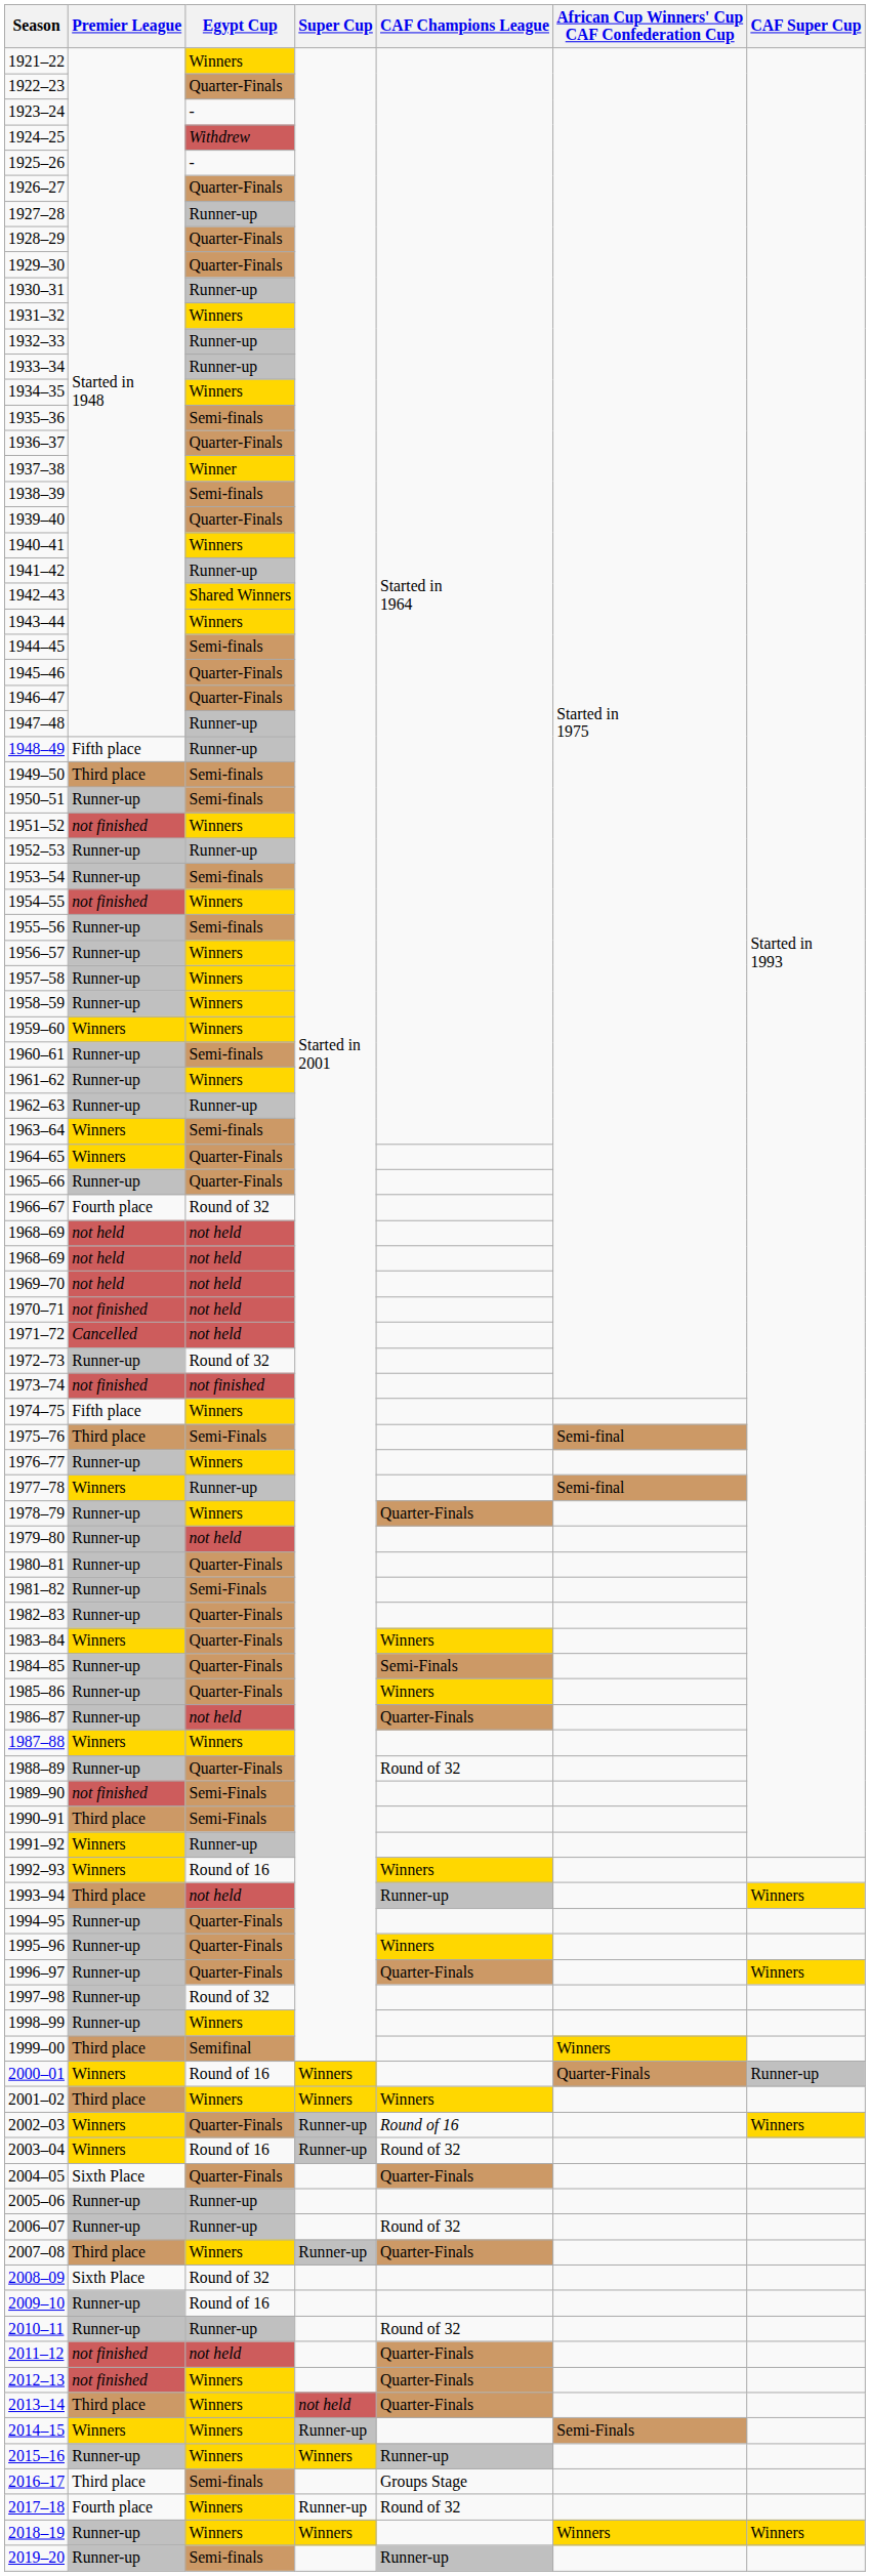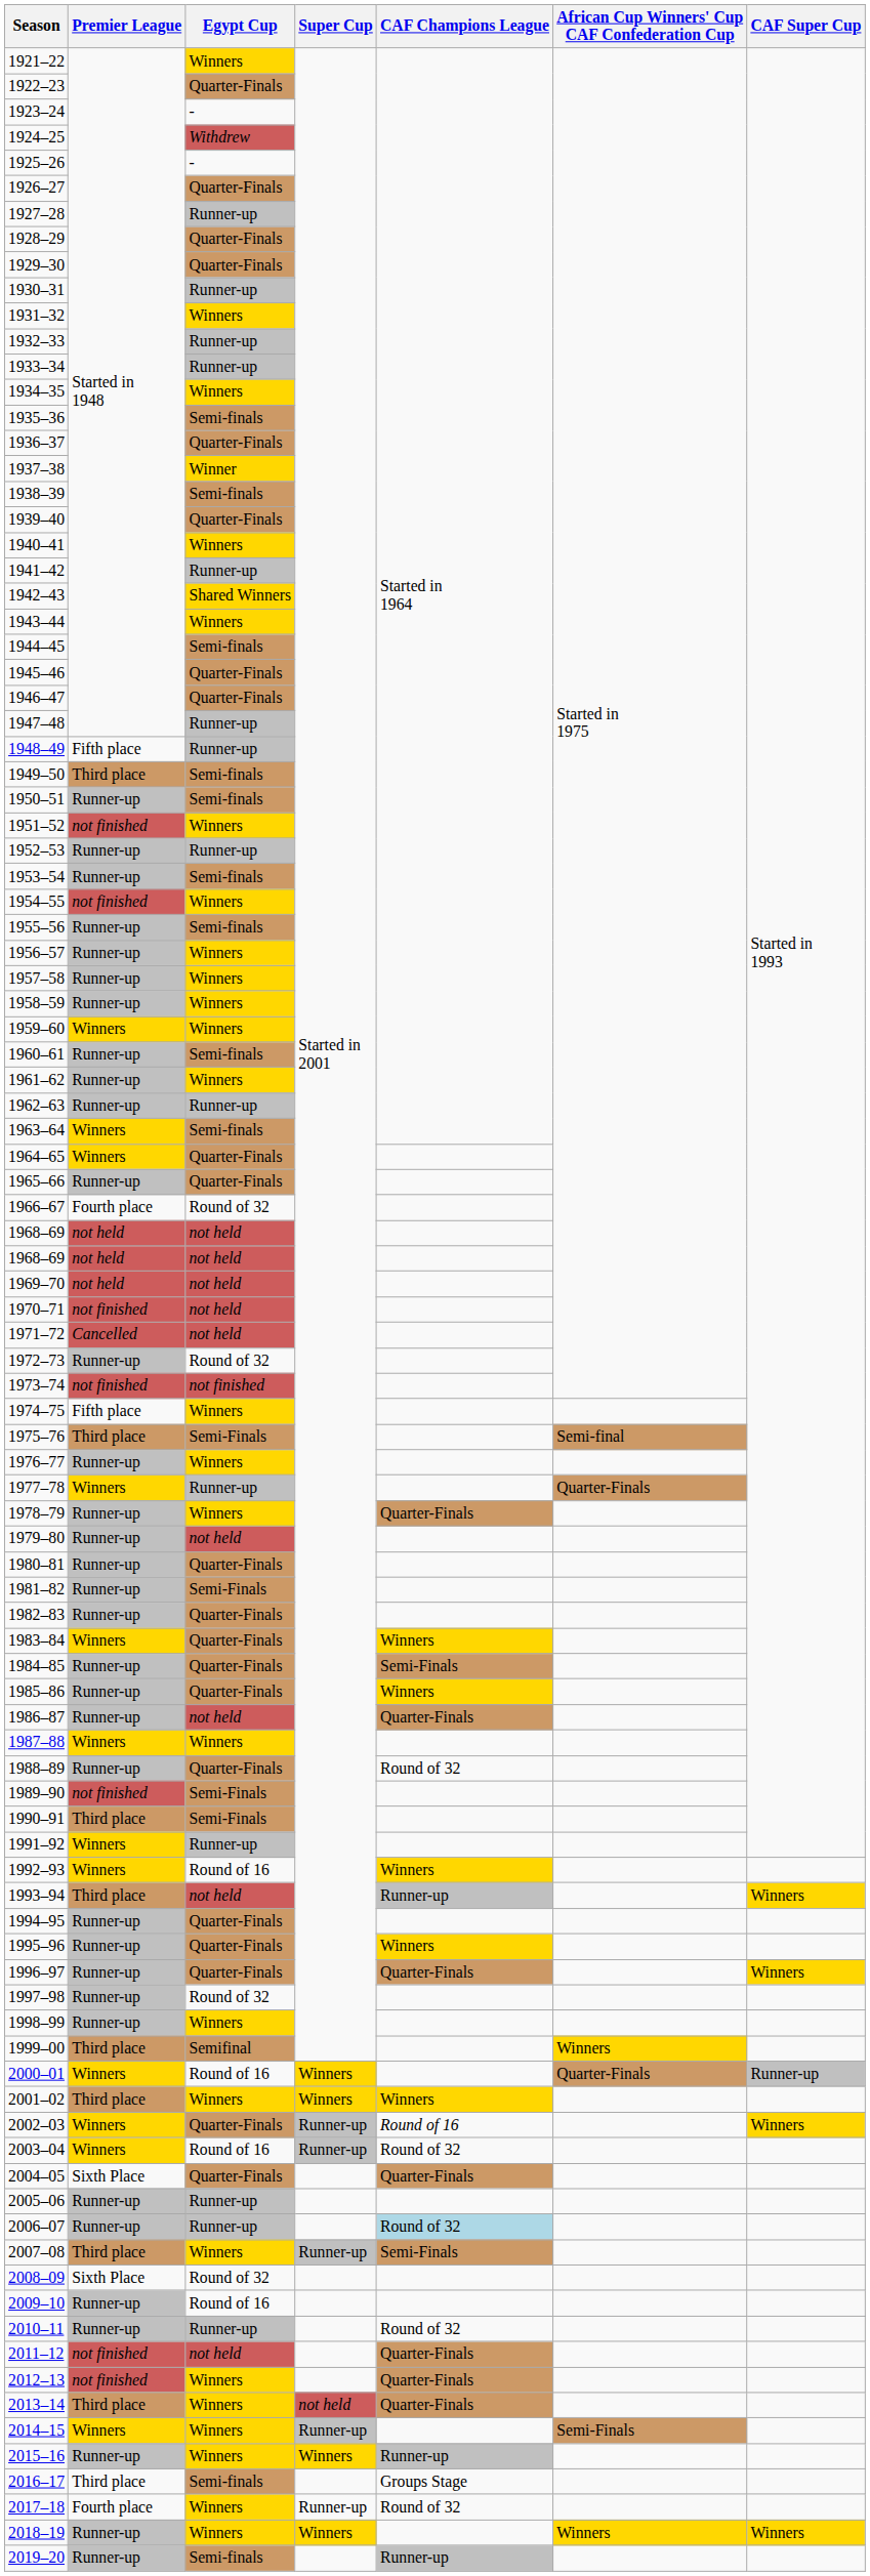 <table class="wikitable">
 <tr>
 <th>Season</th>
 <th><a href='#'>Premier League</a></th>
 <th><a href='#'>Egypt Cup</a></th>
 <th><a href='#'>Super Cup</a></th>
 <th><a href='#'>CAF Champions League</a></th>
 <th><a href='#'>African Cup Winners' Cup</a><br><a href='#'>CAF Confederation Cup</a></th>
 <th><a href='#'>CAF Super Cup</a></th>
 </tr>
 <tr>
 <td>1921–22</td>
 <td rowspan=27>Started in<br>1948</td>
 <td bgcolor=gold>Winners</td>
 <td rowspan=79>Started in<br>2001</td>
 <td rowspan=43>Started in<br>1964</td>
 <td rowspan=53>Started in<br>1975</td>
 <td rowspan=71>Started in<br>1993</td>
 </tr>
 <tr>
 <td>1922–23</td>
 <td bgcolor="#cc9966">Quarter-Finals</td>
 </tr>
 <tr>
 <td>1923–24</td>
 <td>-</td>
 </tr>
 <tr>
 <td>1924–25</td>
 <td bgcolor="#cd5c5c"><em>Withdrew</em></td>
 </tr>
 <tr>
 <td>1925–26</td>
 <td>-</td>
 </tr>
 <tr>
 <td>1926–27</td>
 <td bgcolor="#cc9966">Quarter-Finals</td>
 </tr>
 <tr>
 <td>1927–28</td>
 <td bgcolor=silver>Runner-up</td>
 </tr>
 <tr>
 <td>1928–29</td>
 <td bgcolor="#cc9966">Quarter-Finals</td>
 </tr>
 <tr>
 <td>1929–30</td>
 <td bgcolor="#cc9966">Quarter-Finals</td>
 </tr>
 <tr>
 <td>1930–31</td>
 <td bgcolor=silver>Runner-up</td>
 </tr>
 <tr>
 <td>1931–32</td>
 <td bgcolor=gold>Winners</td>
 </tr>
 <tr>
 <td>1932–33</td>
 <td bgcolor=silver>Runner-up</td>
 </tr>
 <tr>
 <td>1933–34</td>
 <td bgcolor=silver>Runner-up</td>
 </tr>
 <tr>
 <td>1934–35</td>
 <td bgcolor=gold>Winners</td>
 </tr>
 <tr>
 <td>1935–36</td>
 <td bgcolor="#cc9966">Semi-finals</td>
 </tr>
 <tr>
 <td>1936–37</td>
 <td bgcolor="#cc9966">Quarter-Finals</td>
 </tr>
 <tr>
 <td>1937–38</td>
 <td bgcolor=gold>Winner</td>
 </tr>
 <tr>
 <td>1938–39</td>
 <td bgcolor="#cc9966">Semi-finals</td>
 </tr>
 <tr>
 <td>1939–40</td>
 <td bgcolor="#cc9966">Quarter-Finals</td>
 </tr>
 <tr>
 <td>1940–41</td>
 <td bgcolor=gold>Winners</td>
 </tr>
 <tr>
 <td>1941–42</td>
 <td bgcolor=silver>Runner-up</td>
 </tr>
 <tr>
 <td>1942–43</td>
 <td bgcolor=gold>Shared Winners</td>
 </tr>
 <tr>
 <td>1943–44</td>
 <td bgcolor=gold>Winners</td>
 </tr>
 <tr>
 <td>1944–45</td>
 <td bgcolor="#cc9966">Semi-finals</td>
 </tr>
 <tr>
 <td>1945–46</td>
 <td bgcolor="#cc9966">Quarter-Finals</td>
 </tr>
 <tr>
 <td>1946–47</td>
 <td bgcolor="#cc9966">Quarter-Finals</td>
 </tr>
 <tr>
 <td>1947–48</td>
 <td bgcolor=silver>Runner-up</td>
 </tr>
 <tr>
 <td><a href='#'>1948–49</a></td>
 <td>Fifth place</td>
 <td bgcolor=silver>Runner-up</td>
 </tr>
 <tr>
 <td>1949–50</td>
 <td bgcolor="#cc9966">Third place</td>
 <td bgcolor="#cc9966">Semi-finals</td>
 </tr>
 <tr>
 <td>1950–51</td>
 <td bgcolor=silver>Runner-up</td>
 <td bgcolor="#cc9966">Semi-finals</td>
 </tr>
 <tr>
 <td>1951–52</td>
 <td bgcolor="#cd5c5c"><em>not finished</em></td>
 <td bgcolor=gold>Winners</td>
 </tr>
 <tr>
 <td>1952–53</td>
 <td bgcolor=silver>Runner-up</td>
 <td bgcolor=silver>Runner-up</td>
 </tr>
 <tr>
 <td>1953–54</td>
 <td bgcolor=silver>Runner-up</td>
 <td bgcolor="#cc9966">Semi-finals</td>
 </tr>
 <tr>
 <td>1954–55</td>
 <td bgcolor="#cd5c5c"><em>not finished</em></td>
 <td bgcolor=gold>Winners</td>
 </tr>
 <tr>
 <td>1955–56</td>
 <td bgcolor=silver>Runner-up</td>
 <td bgcolor="#cc9966">Semi-finals</td>
 </tr>
 <tr>
 <td>1956–57</td>
 <td bgcolor=silver>Runner-up</td>
 <td bgcolor=gold>Winners</td>
 </tr>
 <tr>
 <td>1957–58</td>
 <td bgcolor=silver>Runner-up</td>
 <td bgcolor=gold>Winners</td>
 </tr>
 <tr>
 <td>1958–59</td>
 <td bgcolor=silver>Runner-up</td>
 <td bgcolor=gold>Winners</td>
 </tr>
 <tr>
 <td>1959–60</td>
 <td bgcolor=gold>Winners</td>
 <td bgcolor=gold>Winners</td>
 </tr>
 <tr>
 <td>1960–61</td>
 <td bgcolor=silver>Runner-up</td>
 <td bgcolor="#cc9966">Semi-finals</td>
 </tr>
 <tr>
 <td>1961–62</td>
 <td bgcolor=silver>Runner-up</td>
 <td bgcolor=gold>Winners</td>
 </tr>
 <tr>
 <td>1962–63</td>
 <td bgcolor=silver>Runner-up</td>
 <td bgcolor=silver>Runner-up</td>
 </tr>
 <tr>
 <td>1963–64</td>
 <td bgcolor=gold>Winners</td>
 <td bgcolor="#cc9966">Semi-finals</td>
 </tr>
 <tr>
 <td>1964–65</td>
 <td bgcolor=gold>Winners</td>
 <td bgcolor="#cc9966">Quarter-Finals</td>
 <td></td>
 </tr>
 <tr>
 <td>1965–66</td>
 <td bgcolor=silver>Runner-up</td>
 <td bgcolor="#cc9966">Quarter-Finals</td>
 <td></td>
 </tr>
 <tr>
 <td>1966–67</td>
 <td>Fourth place</td>
 <td>Round of 32</td>
 <td></td>
 </tr>
 <tr>
 <td>1968–69</td>
 <td bgcolor="#cd5c5c"><em>not held</em></td>
 <td bgcolor="#cd5c5c"><em>not held</em></td>
 <td></td>
 </tr>
 <tr>
 <td>1968–69</td>
 <td bgcolor="#cd5c5c"><em>not held</em></td>
 <td bgcolor="#cd5c5c"><em>not held</em></td>
 <td></td>
 </tr>
 <tr>
 <td>1969–70</td>
 <td bgcolor="#cd5c5c"><em>not held</em></td>
 <td bgcolor="#cd5c5c"><em>not held</em></td>
 <td></td>
 </tr>
 <tr>
 <td>1970–71</td>
 <td bgcolor="#cd5c5c"><em>not finished</em></td>
 <td bgcolor="#cd5c5c"><em>not held</em></td>
 <td></td>
 </tr>
 <tr>
 <td>1971–72</td>
 <td bgcolor="#cd5c5c"><em>Cancelled</em></td>
 <td bgcolor="#cd5c5c"><em>not held</em></td>
 <td></td>
 </tr>
 <tr>
 <td>1972–73</td>
 <td bgcolor=silver>Runner-up</td>
 <td>Round of 32</td>
 <td></td>
 </tr>
 <tr>
 <td>1973–74</td>
 <td bgcolor="#cd5c5c"><em>not finished</em></td>
 <td bgcolor="#cd5c5c"><em>not finished</em></td>
 <td></td>
 </tr>
 <tr>
 <td>1974–75</td>
 <td>Fifth place</td>
 <td bgcolor=gold>Winners</td>
 <td></td>
 <td></td>
 </tr>
 <tr>
 <td>1975–76</td>
 <td bgcolor="#cc9966">Third place</td>
 <td bgcolor="#cc9966">Semi-Finals</td>
 <td></td>
 <td bgcolor="#cc9966">Semi-final</td>
 </tr>
 <tr>
 <td>1976–77</td>
 <td bgcolor=silver>Runner-up</td>
 <td bgcolor=gold>Winners</td>
 <td></td>
 <td></td>
 </tr>
 <tr>
 <td>1977–78</td>
 <td bgcolor=gold>Winners</td>
 <td bgcolor=silver>Runner-up</td>
 <td></td>
-<td bgcolor="#cc9966">Semi-final</td>
+<td bgcolor="#cc9966">Quarter-Finals</td>
 </tr>
 <tr>
 <td>1978–79</td>
 <td bgcolor=silver>Runner-up</td>
 <td bgcolor=gold>Winners</td>
 <td bgcolor="#cc9966">Quarter-Finals</td>
 <td></td>
 </tr>
 <tr>
 <td>1979–80</td>
 <td bgcolor=silver>Runner-up</td>
 <td bgcolor="#cd5c5c"><em>not held</em></td>
 <td></td>
 <td></td>
 </tr>
 <tr>
 <td>1980–81</td>
 <td bgcolor=silver>Runner-up</td>
 <td bgcolor="#cc9966">Quarter-Finals</td>
 <td></td>
 <td></td>
 </tr>
 <tr>
 <td>1981–82</td>
 <td bgcolor=silver>Runner-up</td>
 <td bgcolor="#cc9966">Semi-Finals</td>
 <td></td>
 <td></td>
 </tr>
 <tr>
 <td>1982–83</td>
 <td bgcolor=silver>Runner-up</td>
 <td bgcolor="#cc9966">Quarter-Finals</td>
 <td></td>
 <td></td>
 </tr>
 <tr>
 <td>1983–84</td>
 <td bgcolor=gold>Winners</td>
 <td bgcolor="#cc9966">Quarter-Finals</td>
 <td bgcolor=gold>Winners</td>
 <td></td>
 </tr>
 <tr>
 <td>1984–85</td>
 <td bgcolor=silver>Runner-up</td>
 <td bgcolor="#cc9966">Quarter-Finals</td>
 <td bgcolor="#cc9966">Semi-Finals</td>
 <td></td>
 </tr>
 <tr>
 <td>1985–86</td>
 <td bgcolor=silver>Runner-up</td>
 <td bgcolor="#cc9966">Quarter-Finals</td>
 <td bgcolor=gold>Winners</td>
 <td></td>
 </tr>
 <tr>
 <td>1986–87</td>
 <td bgcolor=silver>Runner-up</td>
 <td bgcolor="#cd5c5c"><em>not held</em></td>
 <td bgcolor="#cc9966">Quarter-Finals</td>
 <td></td>
 </tr>
 <tr>
 <td><a href='#'>1987–88</a></td>
 <td bgcolor=gold>Winners</td>
 <td bgcolor=gold>Winners</td>
 <td></td>
 <td></td>
 </tr>
 <tr>
 <td>1988–89</td>
 <td bgcolor=silver>Runner-up</td>
 <td bgcolor="#cc9966">Quarter-Finals</td>
 <td>Round of 32</td>
 <td></td>
 </tr>
 <tr>
 <td>1989–90</td>
 <td bgcolor="#cd5c5c"><em>not finished</em></td>
 <td bgcolor="#cc9966">Semi-Finals</td>
 <td></td>
 <td></td>
 </tr>
 <tr>
 <td>1990–91</td>
 <td bgcolor="#cc9966">Third place</td>
 <td bgcolor="#cc9966">Semi-Finals</td>
 <td></td>
 <td></td>
 </tr>
 <tr>
 <td>1991–92</td>
 <td bgcolor=gold>Winners</td>
 <td bgcolor=silver>Runner-up</td>
 <td></td>
 <td></td>
 </tr>
 <tr>
 <td>1992–93</td>
 <td bgcolor=gold>Winners</td>
 <td>Round of 16</td>
 <td bgcolor=gold>Winners</td>
 <td></td>
 <td></td>
 </tr>
 <tr>
 <td>1993–94</td>
 <td bgcolor="#cc9966">Third place</td>
 <td bgcolor="#cd5c5c"><em>not held</em></td>
 <td bgcolor=silver>Runner-up</td>
 <td></td>
 <td bgcolor=gold>Winners</td>
 </tr>
 <tr>
 <td>1994–95</td>
 <td bgcolor=silver>Runner-up</td>
 <td bgcolor="#cc9966">Quarter-Finals</td>
 <td></td>
 <td></td>
 <td></td>
 </tr>
 <tr>
 <td>1995–96</td>
 <td bgcolor=silver>Runner-up</td>
 <td bgcolor="#cc9966">Quarter-Finals</td>
 <td bgcolor=gold>Winners</td>
 <td></td>
 <td></td>
 </tr>
 <tr>
 <td>1996–97</td>
 <td bgcolor=silver>Runner-up</td>
 <td bgcolor="#cc9966">Quarter-Finals</td>
 <td bgcolor="#cc9966">Quarter-Finals</td>
 <td></td>
 <td bgcolor=gold>Winners</td>
 </tr>
 <tr>
 <td>1997–98</td>
 <td bgcolor=silver>Runner-up</td>
 <td>Round of 32</td>
 <td></td>
 <td></td>
 <td></td>
 </tr>
 <tr>
 <td>1998–99</td>
 <td bgcolor=silver>Runner-up</td>
 <td bgcolor=gold>Winners</td>
 <td></td>
 <td></td>
 <td></td>
 </tr>
 <tr>
 <td>1999–00</td>
 <td bgcolor="#cc9966">Third place</td>
 <td bgcolor="#cc9966">Semifinal</td>
 <td></td>
 <td bgcolor=gold>Winners</td>
 <td></td>
 </tr>
 <tr>
 <td><a href='#'>2000–01</a></td>
 <td bgcolor=gold>Winners</td>
 <td>Round of 16</td>
 <td bgcolor=gold>Winners</td>
 <td></td>
 <td bgcolor="#cc9966">Quarter-Finals</td>
 <td bgcolor=silver>Runner-up</td>
 </tr>
 <tr>
 <td>2001–02</td>
 <td bgcolor="#cc9966">Third place</td>
 <td bgcolor=gold>Winners</td>
 <td bgcolor=gold>Winners</td>
 <td bgcolor=gold>Winners</td>
 <td></td>
 <td></td>
 </tr>
 <tr>
 <td>2002–03</td>
 <td bgcolor=gold>Winners</td>
 <td bgcolor="#cc9966">Quarter-Finals</td>
 <td bgcolor=silver>Runner-up</td>
 <td><em>Round of 16</em></td>
 <td></td>
 <td bgcolor=gold>Winners</td>
 </tr>
 <tr>
 <td>2003–04</td>
 <td bgcolor=gold>Winners</td>
 <td>Round of 16</td>
 <td bgcolor=silver>Runner-up</td>
 <td>Round of 32</td>
 <td></td>
 <td></td>
 </tr>
 <tr>
 <td>2004–05</td>
 <td>Sixth Place</td>
 <td bgcolor="#cc9966">Quarter-Finals</td>
 <td></td>
 <td bgcolor="#cc9966">Quarter-Finals</td>
 <td></td>
 <td></td>
 </tr>
 <tr>
 <td>2005–06</td>
 <td bgcolor=silver>Runner-up</td>
 <td bgcolor=silver>Runner-up</td>
 <td></td>
 <td></td>
 <td></td>
 <td></td>
 </tr>
 <tr>
 <td>2006–07</td>
 <td bgcolor=silver>Runner-up</td>
 <td bgcolor=silver>Runner-up</td>
 <td></td>
-<td>Round of 32</td>
+<td style="background: lightblue;">Round of 32</td>
 <td></td>
 <td></td>
 </tr>
 <tr>
 <td>2007–08</td>
 <td bgcolor="#cc9966">Third place</td>
 <td bgcolor=gold>Winners</td>
 <td bgcolor=silver>Runner-up</td>
-<td bgcolor="#cc9966">Quarter-Finals</td>
+<td bgcolor="#cc9966">Semi-Finals</td>
 <td></td>
 <td></td>
 </tr>
 <tr>
 <td><a href='#'>2008–09</a></td>
 <td>Sixth Place</td>
 <td>Round of 32</td>
 <td></td>
 <td></td>
 <td></td>
 <td></td>
 </tr>
 <tr>
 <td><a href='#'>2009–10</a></td>
 <td bgcolor=silver>Runner-up</td>
 <td>Round of 16</td>
 <td></td>
 <td></td>
 <td></td>
 <td></td>
 </tr>
 <tr>
 <td><a href='#'>2010–11</a></td>
 <td bgcolor=silver>Runner-up</td>
 <td bgcolor=silver>Runner-up</td>
 <td></td>
 <td>Round of 32</td>
 <td></td>
 <td></td>
 </tr>
 <tr>
 <td><a href='#'>2011–12</a></td>
 <td bgcolor="#cd5c5c"><em>not finished</em></td>
 <td bgcolor="#cd5c5c"><em>not held</em></td>
 <td></td>
 <td bgcolor="#cc9966">Quarter-Finals</td>
 <td></td>
 <td></td>
 </tr>
 <tr>
 <td><a href='#'>2012–13</a></td>
 <td bgcolor="#cd5c5c"><em>not finished</em></td>
 <td bgcolor=gold>Winners</td>
 <td></td>
 <td bgcolor="#cc9966">Quarter-Finals</td>
 <td></td>
 <td></td>
 </tr>
 <tr>
 <td><a href='#'>2013–14</a></td>
 <td bgcolor="#cc9966">Third place</td>
 <td bgcolor=gold>Winners</td>
 <td bgcolor="#cd5c5c"><em>not held</em></td>
 <td bgcolor="#cc9966">Quarter-Finals</td>
 <td></td>
 <td></td>
 </tr>
 <tr>
 <td><a href='#'>2014–15</a></td>
 <td bgcolor=gold>Winners</td>
 <td bgcolor=gold>Winners</td>
 <td bgcolor=silver>Runner-up</td>
 <td></td>
 <td bgcolor="#cc9966">Semi-Finals</td>
 <td></td>
 </tr>
 <tr>
 <td><a href='#'>2015–16</a></td>
 <td bgcolor=silver>Runner-up</td>
 <td bgcolor=gold>Winners</td>
 <td bgcolor=gold>Winners</td>
 <td bgcolor=silver>Runner-up</td>
 <td></td>
 <td></td>
 </tr>
 <tr>
 <td><a href='#'>2016–17</a></td>
 <td "#cc9966">Third place</td>
 <td bgcolor="#cc9966">Semi-finals</td>
 <td></td>
 <td>Groups Stage</td>
 <td></td>
 <td></td>
 </tr>
 <tr>
 <td><a href='#'>2017–18</a></td>
 <td>Fourth place</td>
 <td bgcolor=gold>Winners</td>
 <td>Runner-up</td>
 <td>Round of 32</td>
 <td></td>
 <td></td>
 </tr>
 <tr>
 <td><a href='#'>2018–19</a></td>
 <td bgcolor=silver>Runner-up</td>
 <td bgcolor=gold>Winners</td>
 <td bgcolor=gold>Winners</td>
 <td></td>
 <td bgcolor=gold>Winners</td>
 <td bgcolor=gold>Winners</td>
 </tr>
 <tr>
 <td><a href='#'>2019–20</a></td>
 <td bgcolor=silver>Runner-up</td>
 <td bgcolor="#cc9966">Semi-finals</td>
 <td></td>
 <td bgcolor=silver>Runner-up</td>
 <td></td>
 <td></td>
 </tr>
 </table>
